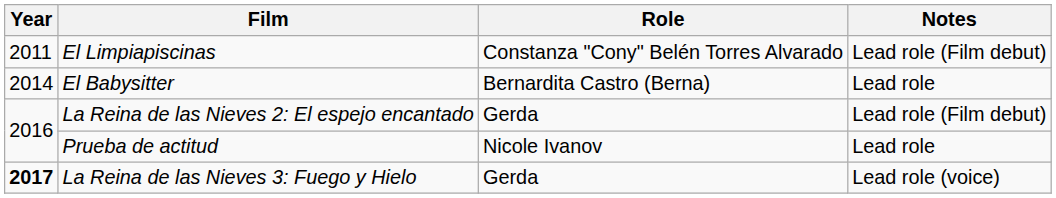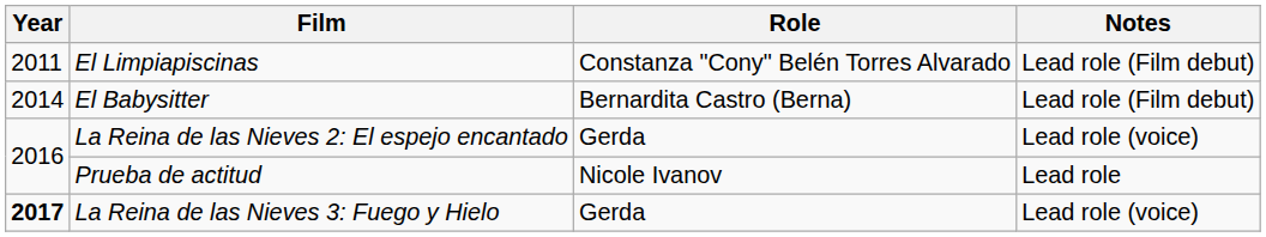 <table class="wikitable">
 <tr>
 <th>Year</th>
 <th>Film</th>
 <th>Role</th>
 <th>Notes</th>
 </tr>
 <tr>
 <td>2011</td>
 <td><em>El Limpiapiscinas</em></td>
 <td>Constanza "Cony" Belén Torres Alvarado</td>
 <td>Lead role (Film debut)</td>
 </tr>
 <tr>
 <td>2014</td>
 <td><em>El Babysitter</em></td>
 <td>Bernardita Castro (Berna)</td>
-<td>Lead role</td>
+<td>Lead role (Film debut)</td>
 </tr>
 <tr>
 <td rowspan="2">2016</td>
 <td><em>La Reina de las Nieves 2: El espejo encantado</em></td>
 <td>Gerda</td>
-<td>Lead role (Film debut)</td>
+<td>Lead role (voice)</td>
 </tr>
 <tr>
 <td><em>Prueba de actitud</em></td>
 <td>Nicole Ivanov</td>
 <td>Lead role</td>
 </tr>
 <tr>
 <td><strong>2017</strong></td>
 <td><em>La Reina de las Nieves 3: Fuego y Hielo</em></td>
 <td>Gerda</td>
 <td>Lead role (voice)</td>
 </tr>
 </table>
